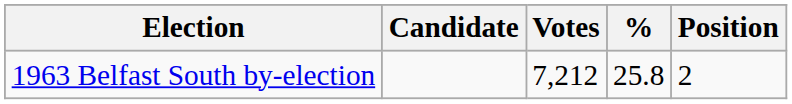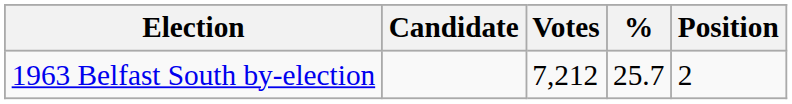 <table class="wikitable sortable">
 <tr>
 <th>Election</th>
 <th>Candidate</th>
 <th>Votes</th>
 <th>%</th>
 <th>Position</th>
 </tr>
 <tr>
 <td><a href='#'>1963 Belfast South by-election</a></td>
 <td></td>
 <td>7,212</td>
-<td>25.8</td>
+<td>25.7</td>
 <td>2</td>
 </tr>
 </table>
